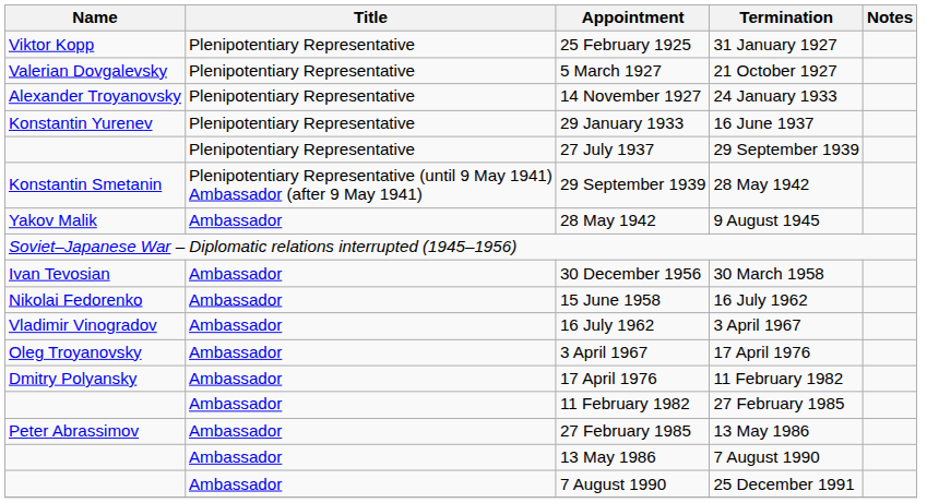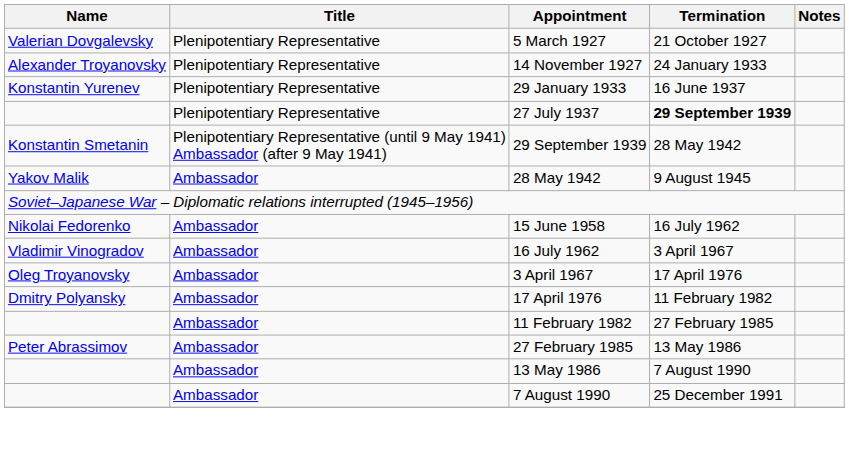 <table class="wikitable">
 <tr valign="middle">
 <th>Name</th>
 <th>Title</th>
 <th>Appointment</th>
 <th>Termination</th>
 <th>Notes</th>
-</tr>
-<tr>
-<td><a href='#'>Viktor Kopp</a></td>
-<td>Plenipotentiary Representative</td>
-<td>25 February 1925</td>
-<td>31 January 1927</td>
-<td></td>
 </tr>
 <tr>
 <td><a href='#'>Valerian Dovgalevsky</a></td>
 <td>Plenipotentiary Representative</td>
 <td>5 March 1927</td>
 <td>21 October 1927</td>
 <td></td>
 </tr>
 <tr>
 <td><a href='#'>Alexander Troyanovsky</a></td>
 <td>Plenipotentiary Representative</td>
 <td>14 November 1927</td>
 <td>24 January 1933</td>
 <td></td>
 </tr>
 <tr>
 <td><a href='#'>Konstantin Yurenev</a></td>
 <td>Plenipotentiary Representative</td>
 <td>29 January 1933</td>
 <td>16 June 1937</td>
 <td></td>
 </tr>
 <tr>
 <td></td>
 <td>Plenipotentiary Representative</td>
 <td>27 July 1937</td>
-<td>29 September 1939</td>
+<td><strong>29 September 1939</strong></td>
 <td></td>
 </tr>
 <tr>
 <td><a href='#'>Konstantin Smetanin</a></td>
 <td>Plenipotentiary Representative (until 9 May 1941)<br><a href='#'>Ambassador</a> (after 9 May 1941)</td>
 <td>29 September 1939</td>
 <td>28 May 1942</td>
 <td></td>
 </tr>
 <tr>
 <td><a href='#'>Yakov Malik</a></td>
 <td><a href='#'>Ambassador</a></td>
 <td>28 May 1942</td>
 <td>9 August 1945</td>
 <td></td>
 </tr>
 <tr>
 <td colspan="5"><em><a href='#'>Soviet–Japanese War</a> – Diplomatic relations interrupted (1945–1956)</em></td>
-</tr>
-<tr>
-<td><a href='#'>Ivan Tevosian</a></td>
-<td><a href='#'>Ambassador</a></td>
-<td>30 December 1956</td>
-<td>30 March 1958</td>
-<td></td>
 </tr>
 <tr>
 <td><a href='#'>Nikolai Fedorenko</a></td>
 <td><a href='#'>Ambassador</a></td>
 <td>15 June 1958</td>
 <td>16 July 1962</td>
 <td></td>
 </tr>
 <tr>
 <td><a href='#'>Vladimir Vinogradov</a></td>
 <td><a href='#'>Ambassador</a></td>
 <td>16 July 1962</td>
 <td>3 April 1967</td>
 <td></td>
 </tr>
 <tr>
 <td><a href='#'>Oleg Troyanovsky</a></td>
 <td><a href='#'>Ambassador</a></td>
 <td>3 April 1967</td>
 <td>17 April 1976</td>
 <td></td>
 </tr>
 <tr>
 <td><a href='#'>Dmitry Polyansky</a></td>
 <td><a href='#'>Ambassador</a></td>
 <td>17 April 1976</td>
 <td>11 February 1982</td>
 <td></td>
 </tr>
 <tr>
 <td></td>
 <td><a href='#'>Ambassador</a></td>
 <td>11 February 1982</td>
 <td>27 February 1985</td>
 <td></td>
 </tr>
 <tr>
 <td><a href='#'>Peter Abrassimov</a></td>
 <td><a href='#'>Ambassador</a></td>
 <td>27 February 1985</td>
 <td>13 May 1986</td>
 <td></td>
 </tr>
 <tr>
 <td></td>
 <td><a href='#'>Ambassador</a></td>
 <td>13 May 1986</td>
 <td>7 August 1990</td>
 <td></td>
 </tr>
 <tr>
 <td></td>
 <td><a href='#'>Ambassador</a></td>
 <td>7 August 1990</td>
 <td>25 December 1991</td>
 <td></td>
 </tr>
 <tr>
 </tr>
 </table>
